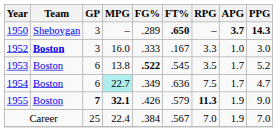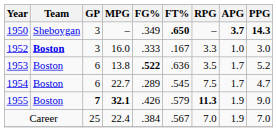 <table class="wikitable sortable" style="font-size:95%; text-align:right;">
 <tr>
 <th>Year</th>
 <th>Team</th>
 <th>GP</th>
 <th>MPG</th>
 <th>FG%</th>
 <th>FT%</th>
 <th>RPG</th>
 <th>APG</th>
 <th>PPG</th>
 </tr>
 <tr>
 <td style="text-align:left;"><a href='#'>1950</a></td>
 <td style="text-align:left;"><a href='#'>Sheboygan</a></td>
 <td>3</td>
 <td>–</td>
-<td>.289</td>
+<td>.349</td>
 <td><strong>.650</strong></td>
 <td>–</td>
 <td><strong>3.7</strong></td>
 <td><strong>14.3</strong></td>
 </tr>
 <tr>
 <td style="text-align:left;"><a href='#'>1952</a></td>
 <td style="text-align:left;"><strong><a href='#'>Boston</a></strong></td>
 <td>3</td>
 <td>16.0</td>
 <td>.333</td>
 <td>.167</td>
 <td>3.3</td>
 <td>1.0</td>
 <td>3.0</td>
 </tr>
 <tr>
 <td style="text-align:left;"><a href='#'>1953</a></td>
 <td style="text-align:left;"><a href='#'>Boston</a></td>
 <td>6</td>
 <td>13.8</td>
 <td><strong>.522</strong></td>
-<td>.545</td>
+<td>.636</td>
 <td>3.5</td>
 <td>1.7</td>
 <td>5.2</td>
 </tr>
 <tr>
 <td style="text-align:left;"><a href='#'>1954</a></td>
 <td style="text-align:left;"><a href='#'>Boston</a></td>
 <td>6</td>
-<td style="background: paleturquoise;">22.7</td>
-<td>.349</td>
-<td>.636</td>
+<td>22.7</td>
+<td>.289</td>
+<td>.545</td>
 <td>7.5</td>
 <td>1.7</td>
 <td>4.7</td>
 </tr>
 <tr>
 <td style="text-align:left;"><a href='#'>1955</a></td>
 <td style="text-align:left;"><a href='#'>Boston</a></td>
 <td><strong>7</strong></td>
 <td><strong>32.1</strong></td>
 <td>.426</td>
 <td>.579</td>
 <td><strong>11.3</strong></td>
 <td>1.9</td>
 <td>9.0</td>
 </tr>
 <tr class="sortbottom">
 <td style="text-align:center;" colspan="2">Career</td>
 <td>25</td>
 <td>22.4</td>
 <td>.384</td>
 <td>.567</td>
 <td>7.0</td>
 <td>1.9</td>
 <td>7.0</td>
 </tr>
 <tr>
 </tr>
 </table>
